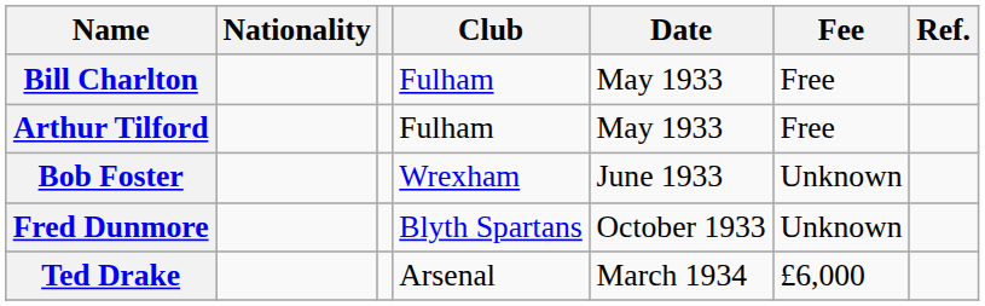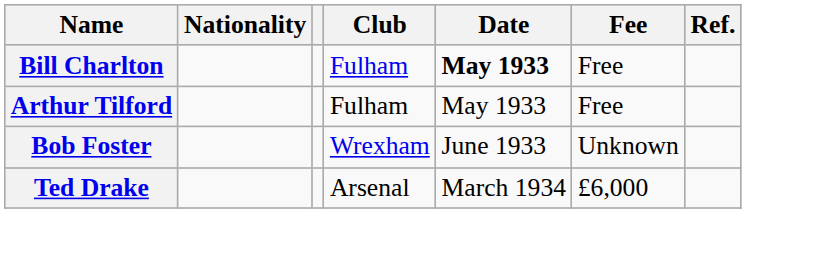 <table class="wikitable plainrowheaders">
 <tr>
 <th scope="col">Name</th>
 <th scope="col">Nationality</th>
 <th scope="col"></th>
 <th scope="col">Club</th>
 <th scope="col">Date</th>
 <th scope="col">Fee</th>
 <th scope="col">Ref.</th>
 </tr>
 <tr>
 <th scope="row"><a href='#'>Bill Charlton</a></th>
 <td></td>
 <td align="center"></td>
 <td> <a href='#'>Fulham</a></td>
-<td>May 1933</td>
+<td><strong>May 1933</strong></td>
 <td>Free</td>
 <td align="center"></td>
 </tr>
 <tr>
 <th scope="row"><a href='#'>Arthur Tilford</a></th>
 <td></td>
 <td align="center"></td>
 <td> Fulham</td>
 <td>May 1933</td>
 <td>Free</td>
 <td align="center"></td>
 </tr>
 <tr>
 <th scope="row"><a href='#'>Bob Foster</a></th>
 <td></td>
 <td align="center"></td>
 <td> <a href='#'>Wrexham</a></td>
 <td>June 1933</td>
 <td>Unknown</td>
 <td align="center"></td>
 </tr>
 <tr>
-<th scope="row"><a href='#'>Fred Dunmore</a></th>
-<td></td>
-<td align="center"></td>
-<td> <a href='#'>Blyth Spartans</a></td>
-<td>October 1933</td>
-<td>Unknown</td>
-<td align="center"></td>
-</tr>
-<tr>
 <th scope="row"><a href='#'>Ted Drake</a></th>
 <td></td>
 <td align="center"></td>
 <td> Arsenal</td>
 <td>March 1934</td>
 <td>£6,000</td>
 <td align="center"></td>
 </tr>
 </table>
